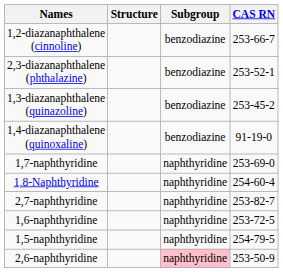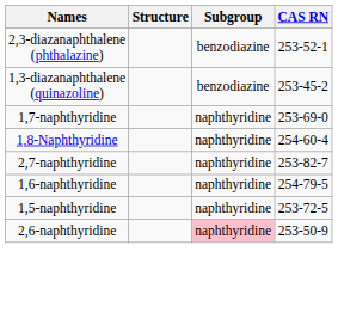 <table class="wikitable sortable" style="text-align:center; font-size: 90%">
 <tr>
 <th>Names</th>
 <th class="unsortable">Structure</th>
 <th>Subgroup</th>
 <th><a href='#'>CAS RN</a></th>
-</tr>
-<tr>
-<td>1,2-diazanaphthalene<br>(<a href='#'>cinnoline</a>)</td>
-<td></td>
-<td>benzodiazine</td>
-<td>253-66-7</td>
 </tr>
 <tr>
 <td>2,3-diazanaphthalene<br>(<a href='#'>phthalazine</a>)</td>
 <td></td>
 <td>benzodiazine</td>
 <td>253-52-1</td>
 </tr>
 <tr>
 <td>1,3-diazanaphthalene<br>(<a href='#'>quinazoline</a>)</td>
 <td></td>
 <td>benzodiazine</td>
 <td>253-45-2</td>
-</tr>
-<tr>
-<td>1,4-diazanaphthalene<br>(<a href='#'>quinoxaline</a>)</td>
-<td></td>
-<td>benzodiazine</td>
-<td>91-19-0</td>
 </tr>
 <tr>
 <td>1,7-naphthyridine<br></td>
 <td></td>
 <td>naphthyridine</td>
 <td>253-69-0</td>
 </tr>
 <tr>
 <td><a href='#'>1,8-Naphthyridine</a><br></td>
 <td></td>
 <td>naphthyridine</td>
 <td>254-60-4</td>
 </tr>
 <tr>
 <td>2,7-naphthyridine<br></td>
 <td></td>
 <td>naphthyridine</td>
 <td>253-82-7</td>
 </tr>
 <tr>
 <td>1,6-naphthyridine<br></td>
 <td></td>
 <td>naphthyridine</td>
-<td>253-72-5</td>
+<td>254-79-5</td>
 </tr>
 <tr>
 <td>1,5-naphthyridine<br></td>
 <td></td>
 <td>naphthyridine</td>
-<td>254-79-5</td>
+<td>253-72-5</td>
 </tr>
 <tr>
 <td>2,6-naphthyridine<br></td>
 <td></td>
 <td style="background: pink;">naphthyridine</td>
 <td>253-50-9</td>
 </tr>
 </table>
